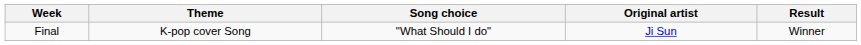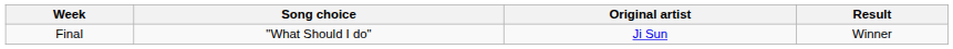 <table class="wikitable collapsible" style="text-align: center; width: 95%; margin: 0px auto;">
 <tr>
 <th>Week</th>
-<th>Theme</th>
 <th>Song choice</th>
 <th>Original artist</th>
 <th>Result</th>
 </tr>
 <tr>
 <td>Final</td>
-<td>K-pop cover Song</td>
 <td>"What Should I do"</td>
 <td><a href='#'>Ji Sun</a></td>
 <td>Winner</td>
 </tr>
 </table>
